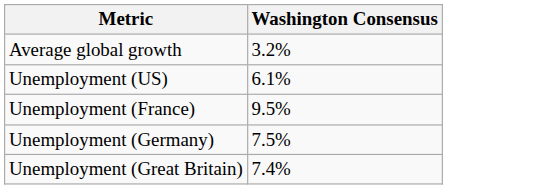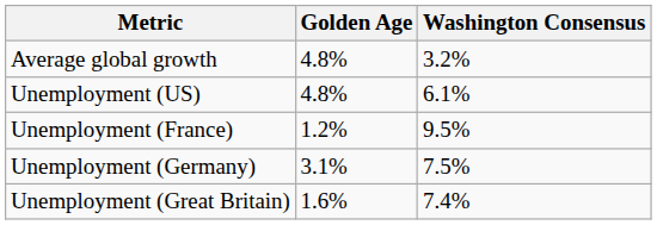 <table class="wikitable sortable">
 <tr>
 <th>Metric</th>
+<th>Golden Age</th>
 <th>Washington Consensus</th>
 </tr>
 <tr>
 <td>Average global growth</td>
+<td>4.8%</td>
 <td>3.2%</td>
 </tr>
 <tr>
 <td>Unemployment (US)</td>
+<td>4.8%</td>
 <td>6.1%</td>
 </tr>
 <tr>
 <td>Unemployment (France)</td>
+<td>1.2%</td>
 <td>9.5%</td>
 </tr>
 <tr>
 <td>Unemployment (Germany)</td>
+<td>3.1%</td>
 <td>7.5%</td>
 </tr>
 <tr>
 <td>Unemployment (Great Britain)</td>
+<td>1.6%</td>
 <td>7.4%</td>
 </tr>
 </table>
